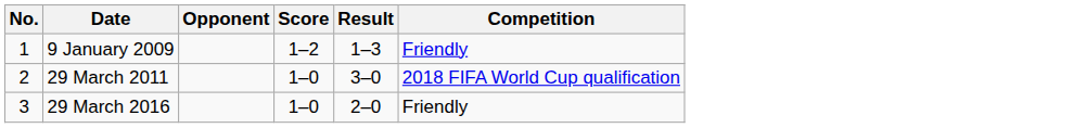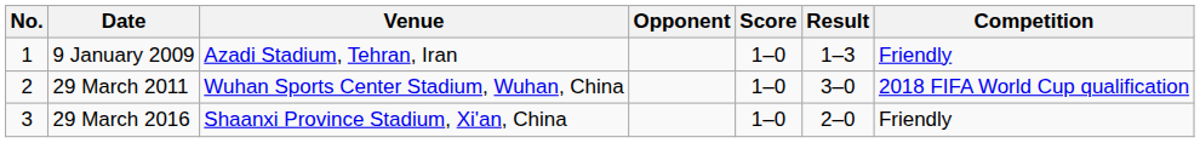 <table class="wikitable sortable">
 <tr>
 <th scope="col">No.</th>
 <th scope="col">Date</th>
+<th scope="col">Venue</th>
 <th scope="col">Opponent</th>
 <th scope="col">Score</th>
 <th scope="col">Result</th>
 <th scope="col">Competition</th>
 </tr>
 <tr>
 <td style="text-align:center">1</td>
 <td>9 January 2009</td>
+<td><a href='#'>Azadi Stadium</a>, <a href='#'>Tehran</a>, Iran</td>
 <td></td>
-<td style="text-align:center">1–2</td>
+<td style="text-align:center">1–0</td>
 <td style="text-align:center">1–3</td>
 <td><a href='#'>Friendly</a></td>
 </tr>
 <tr>
 <td style="text-align:center">2</td>
 <td>29 March 2011</td>
+<td><a href='#'>Wuhan Sports Center Stadium</a>, <a href='#'>Wuhan</a>, China</td>
 <td></td>
 <td style="text-align:center">1–0</td>
 <td style="text-align:center">3–0</td>
 <td><a href='#'>2018 FIFA World Cup qualification</a></td>
 </tr>
 <tr>
 <td style="text-align:center">3</td>
 <td>29 March 2016</td>
+<td><a href='#'>Shaanxi Province Stadium</a>, <a href='#'>Xi'an</a>, China</td>
 <td></td>
 <td style="text-align:center">1–0</td>
 <td style="text-align:center">2–0</td>
 <td>Friendly</td>
 </tr>
 </table>
